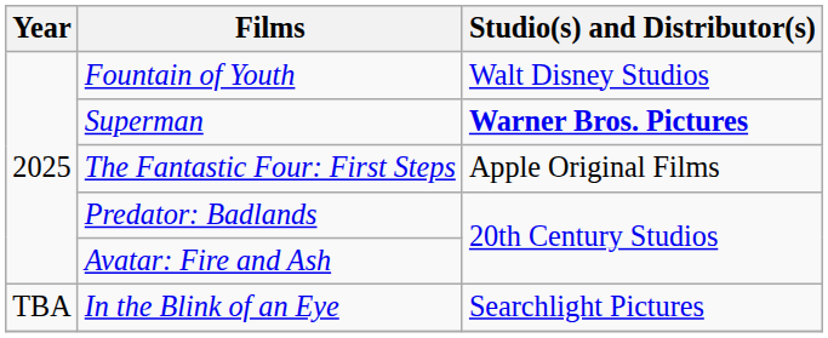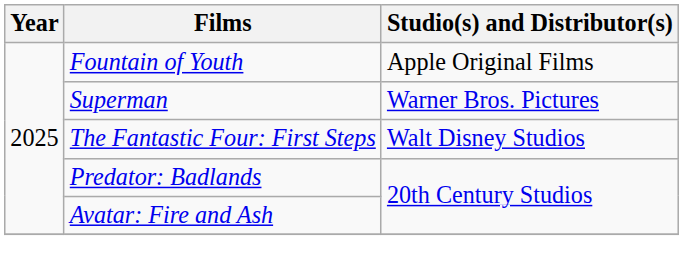 <table class="wikitable">
 <tr>
 <th>Year</th>
 <th>Films</th>
 <th>Studio(s) and Distributor(s)</th>
 </tr>
 <tr>
 <td rowspan="5">2025</td>
 <td><em><a href='#'>Fountain of Youth</a></em></td>
-<td><a href='#'>Walt Disney Studios</a></td>
+<td>Apple Original Films</td>
 </tr>
 <tr>
 <td><em><a href='#'>Superman</a></em></td>
-<td><strong><a href='#'>Warner Bros. Pictures</a></strong></td>
+<td><a href='#'>Warner Bros. Pictures</a></td>
 </tr>
 <tr>
 <td><em><a href='#'>The Fantastic Four: First Steps</a></em></td>
-<td>Apple Original Films</td>
+<td><a href='#'>Walt Disney Studios</a></td>
 </tr>
 <tr>
 <td><em><a href='#'>Predator: Badlands</a></em></td>
 <td rowspan="2"><a href='#'>20th Century Studios</a></td>
 </tr>
 <tr>
 <td><em><a href='#'>Avatar: Fire and Ash</a></em></td>
 </tr>
 <tr>
-<td>TBA</td>
-<td><em><a href='#'>In the Blink of an Eye</a></em></td>
-<td><a href='#'>Searchlight Pictures</a></td>
-</tr>
-<tr>
 </tr>
 </table>
